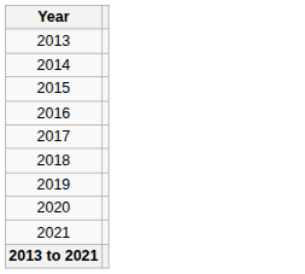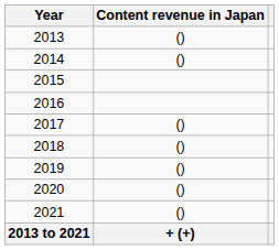 <table class="wikitable sortable" style="text-align:center">
 <tr>
 <th>Year</th>
+<th>Content revenue in Japan</th>
 <th class="unsortable"></th>
 </tr>
 <tr>
 <td>2013</td>
+<td> ()</td>
 <td></td>
 </tr>
 <tr>
 <td>2014</td>
+<td> ()</td>
 <td></td>
 </tr>
 <tr>
 <td>2015</td>
 <td></td>
+<td></td>
 </tr>
 <tr>
 <td>2016</td>
 <td></td>
+<td></td>
 </tr>
 <tr>
 <td>2017</td>
+<td> ()</td>
 <td></td>
 </tr>
 <tr>
 <td>2018</td>
+<td> ()</td>
 <td></td>
 </tr>
 <tr>
 <td>2019</td>
+<td> ()</td>
 <td></td>
 </tr>
 <tr>
 <td>2020</td>
+<td> ()</td>
 <td></td>
 </tr>
 <tr>
 <td>2021</td>
+<td> ()</td>
 <td></td>
 </tr>
 <tr>
 <th>2013 to 2021</th>
+<th>+ (+)</th>
 <th></th>
 </tr>
 </table>
